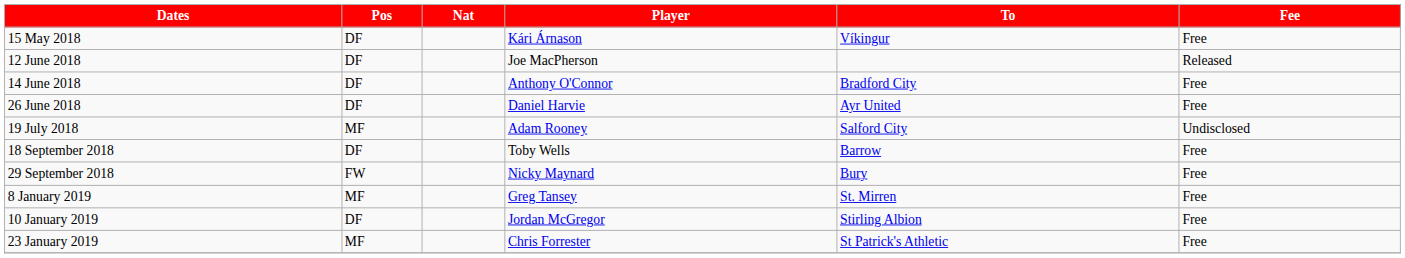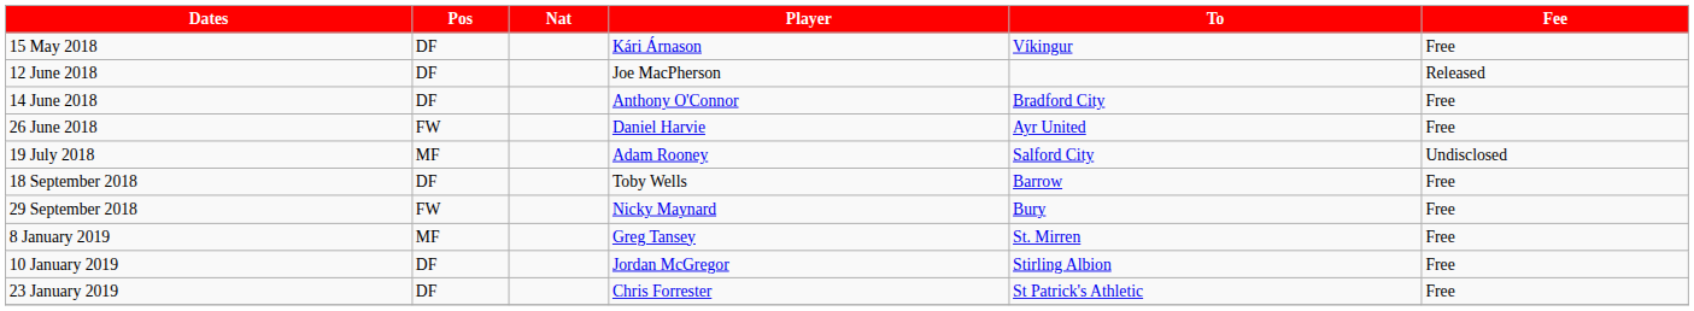 <table class="wikitable" style="text-align:center; font-size:95%;width:98%; text-align:left">
 <tr>
 <th style="background:#FF0000; color:#FFFFFF;" scope="col">Dates</th>
 <th style="background:#FF0000; color:#FFFFFF;" scope="col">Pos</th>
 <th style="background:#FF0000; color:#FFFFFF;" scope="col">Nat</th>
 <th style="background:#FF0000; color:#FFFFFF;" scope="col">Player</th>
 <th style="background:#FF0000; color:#FFFFFF;" scope="col">To</th>
 <th style="background:#FF0000; color:#FFFFFF;" scope="col">Fee</th>
 </tr>
 <tr>
 <td>15 May 2018</td>
 <td>DF</td>
 <td></td>
 <td><a href='#'>Kári Árnason</a></td>
 <td> <a href='#'>Víkingur</a></td>
 <td>Free</td>
 </tr>
 <tr>
 <td>12 June 2018</td>
 <td>DF</td>
 <td></td>
 <td>Joe MacPherson</td>
 <td></td>
 <td>Released</td>
 </tr>
 <tr>
 <td>14 June 2018</td>
 <td>DF</td>
 <td></td>
 <td><a href='#'>Anthony O'Connor</a></td>
 <td> <a href='#'>Bradford City</a></td>
 <td>Free</td>
 </tr>
 <tr>
 <td>26 June 2018</td>
-<td>DF</td>
+<td>FW</td>
 <td></td>
 <td><a href='#'>Daniel Harvie</a></td>
 <td> <a href='#'>Ayr United</a></td>
 <td>Free</td>
 </tr>
 <tr>
 <td>19 July 2018</td>
 <td>MF</td>
 <td></td>
 <td><a href='#'>Adam Rooney</a></td>
 <td> <a href='#'>Salford City</a></td>
 <td>Undisclosed</td>
 </tr>
 <tr>
 <td>18 September 2018</td>
 <td>DF</td>
 <td></td>
 <td>Toby Wells</td>
 <td> <a href='#'>Barrow</a></td>
 <td>Free</td>
 </tr>
 <tr>
 <td>29 September 2018</td>
 <td>FW</td>
 <td></td>
 <td><a href='#'>Nicky Maynard</a></td>
 <td> <a href='#'>Bury</a></td>
 <td>Free</td>
 </tr>
 <tr>
 <td>8 January 2019</td>
 <td>MF</td>
 <td></td>
 <td><a href='#'>Greg Tansey</a></td>
 <td> <a href='#'>St. Mirren</a></td>
 <td>Free</td>
 </tr>
 <tr>
 <td>10 January 2019</td>
 <td>DF</td>
 <td></td>
 <td><a href='#'>Jordan McGregor</a></td>
 <td> <a href='#'>Stirling Albion</a></td>
 <td>Free</td>
 </tr>
 <tr>
 <td>23 January 2019</td>
-<td>MF</td>
+<td>DF</td>
 <td></td>
 <td><a href='#'>Chris Forrester</a></td>
 <td> <a href='#'>St Patrick's Athletic</a></td>
 <td>Free</td>
 </tr>
 <tr>
 </tr>
 </table>
